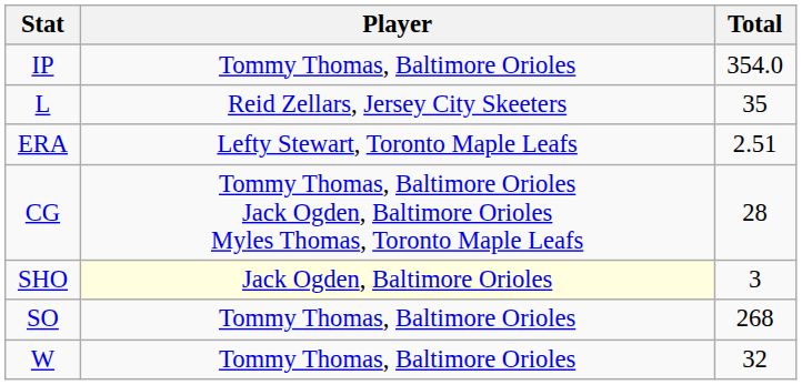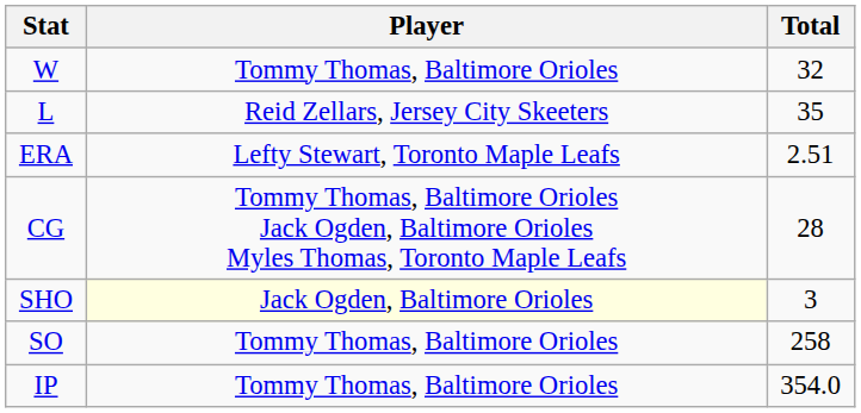 <table class="wikitable" width="40%" style="text-align:center;">
 <tr>
 <th width="5%">Stat</th>
 <th width="60%">Player</th>
 <th width="5%">Total</th>
 </tr>
 <tr>
-<td><a href='#'>IP</a></td>
+<td><a href='#'>W</a></td>
 <td><a href='#'>Tommy Thomas</a>, <a href='#'>Baltimore Orioles</a></td>
-<td>354.0</td>
+<td>32</td>
 </tr>
 <tr>
 <td><a href='#'>L</a></td>
 <td><a href='#'>Reid Zellars</a>, <a href='#'>Jersey City Skeeters</a></td>
 <td>35</td>
 </tr>
 <tr>
 <td><a href='#'>ERA</a></td>
 <td><a href='#'>Lefty Stewart</a>, <a href='#'>Toronto Maple Leafs</a></td>
 <td>2.51</td>
 </tr>
 <tr>
 <td><a href='#'>CG</a></td>
 <td><a href='#'>Tommy Thomas</a>, <a href='#'>Baltimore Orioles</a> <br> <a href='#'>Jack Ogden</a>, <a href='#'>Baltimore Orioles</a> <br> <a href='#'>Myles Thomas</a>, <a href='#'>Toronto Maple Leafs</a></td>
 <td>28</td>
 </tr>
 <tr>
 <td><a href='#'>SHO</a></td>
 <td style="background: lightyellow;"><a href='#'>Jack Ogden</a>, <a href='#'>Baltimore Orioles</a></td>
 <td>3</td>
 </tr>
 <tr>
 <td><a href='#'>SO</a></td>
 <td><a href='#'>Tommy Thomas</a>, <a href='#'>Baltimore Orioles</a></td>
-<td>268</td>
+<td>258</td>
 </tr>
 <tr>
-<td><a href='#'>W</a></td>
+<td><a href='#'>IP</a></td>
 <td><a href='#'>Tommy Thomas</a>, <a href='#'>Baltimore Orioles</a></td>
-<td>32</td>
+<td>354.0</td>
 </tr>
 </table>
